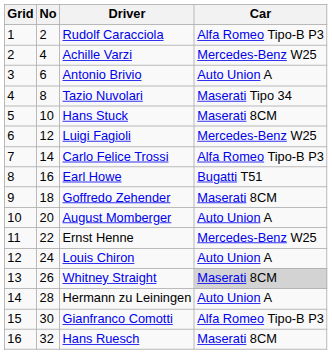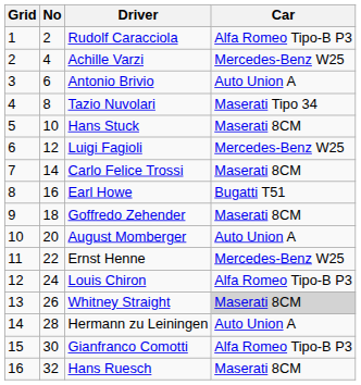 <table class="wikitable">
 <tr>
 <th>Grid</th>
 <th>No</th>
 <th>Driver</th>
 <th>Car</th>
 </tr>
 <tr>
 <td>1</td>
 <td>2</td>
 <td> <a href='#'>Rudolf Caracciola</a></td>
 <td><a href='#'>Alfa Romeo</a> Tipo-B P3</td>
 </tr>
 <tr>
 <td>2</td>
 <td>4</td>
 <td> <a href='#'>Achille Varzi</a></td>
 <td><a href='#'>Mercedes-Benz</a> W25</td>
 </tr>
 <tr>
 <td>3</td>
 <td>6</td>
 <td> <a href='#'>Antonio Brivio</a></td>
 <td><a href='#'>Auto Union</a> A</td>
 </tr>
 <tr>
 <td>4</td>
 <td>8</td>
 <td> <a href='#'>Tazio Nuvolari</a></td>
 <td><a href='#'>Maserati</a> Tipo 34</td>
 </tr>
 <tr>
 <td>5</td>
 <td>10</td>
 <td> <a href='#'>Hans Stuck</a></td>
 <td><a href='#'>Maserati</a> 8CM</td>
 </tr>
 <tr>
 <td>6</td>
 <td>12</td>
 <td> <a href='#'>Luigi Fagioli</a></td>
 <td><a href='#'>Mercedes-Benz</a> W25</td>
 </tr>
 <tr>
 <td>7</td>
 <td>14</td>
 <td> <a href='#'>Carlo Felice Trossi</a></td>
-<td><a href='#'>Alfa Romeo</a> Tipo-B P3</td>
+<td><a href='#'>Maserati</a> 8CM</td>
 </tr>
 <tr>
 <td>8</td>
 <td>16</td>
 <td> <a href='#'>Earl Howe</a></td>
 <td><a href='#'>Bugatti</a> T51</td>
 </tr>
 <tr>
 <td>9</td>
 <td>18</td>
 <td> <a href='#'>Goffredo Zehender</a></td>
 <td><a href='#'>Maserati</a> 8CM</td>
 </tr>
 <tr>
 <td>10</td>
 <td>20</td>
 <td> <a href='#'>August Momberger</a></td>
 <td><a href='#'>Auto Union</a> A</td>
 </tr>
 <tr>
 <td>11</td>
 <td>22</td>
 <td> Ernst Henne</td>
 <td><a href='#'>Mercedes-Benz</a> W25</td>
 </tr>
 <tr>
 <td>12</td>
 <td>24</td>
 <td> <a href='#'>Louis Chiron</a></td>
-<td><a href='#'>Auto Union</a> A</td>
+<td><a href='#'>Alfa Romeo</a> Tipo-B P3</td>
 </tr>
 <tr>
 <td>13</td>
 <td>26</td>
 <td> <a href='#'>Whitney Straight</a></td>
 <td style="background: lightgrey;"><a href='#'>Maserati</a> 8CM</td>
 </tr>
 <tr>
 <td>14</td>
 <td>28</td>
 <td> Hermann zu Leiningen</td>
 <td><a href='#'>Auto Union</a> A</td>
 </tr>
 <tr>
 <td>15</td>
 <td>30</td>
 <td> <a href='#'>Gianfranco Comotti</a></td>
 <td><a href='#'>Alfa Romeo</a> Tipo-B P3</td>
 </tr>
 <tr>
 <td>16</td>
 <td>32</td>
 <td> <a href='#'>Hans Ruesch</a></td>
 <td><a href='#'>Maserati</a> 8CM</td>
 </tr>
 </table>
